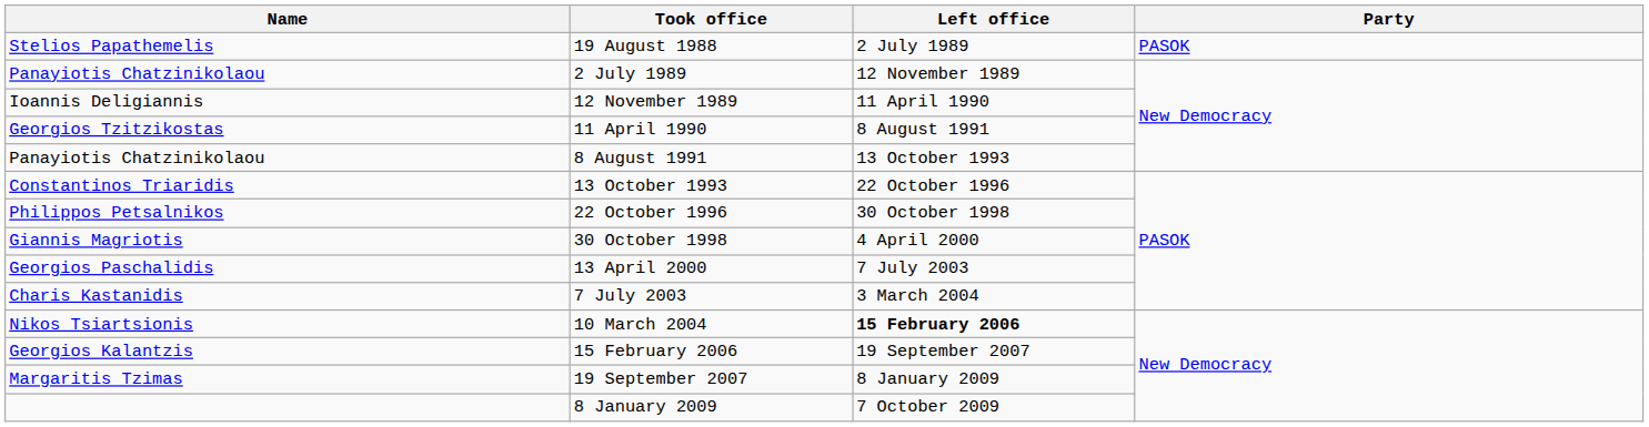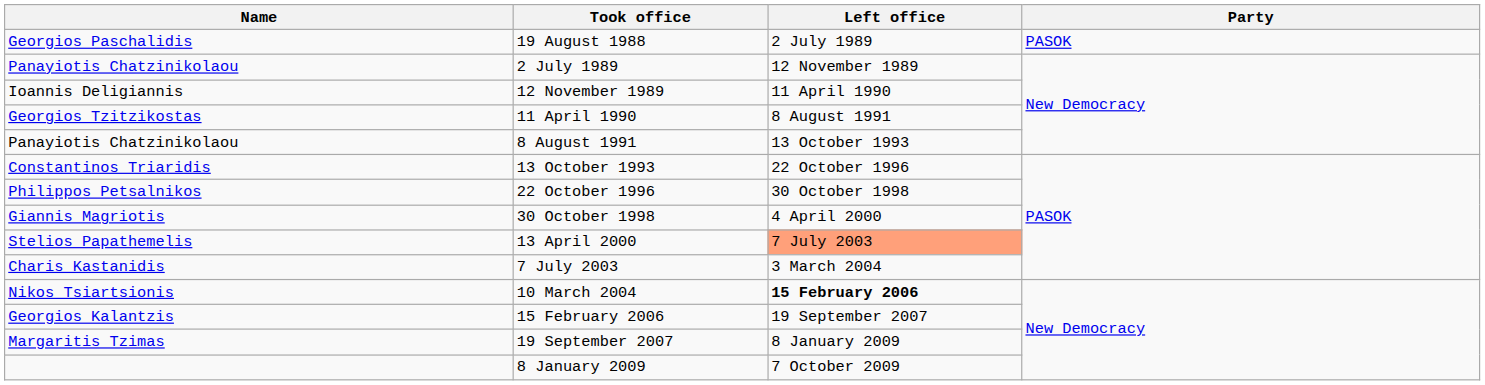 <table class="wikitable">
 <tr>
 <th width="20%">Name</th>
 <th width="10%">Took office</th>
 <th width="10%">Left office</th>
 <th width="18%">Party</th>
 </tr>
 <tr>
-<td><a href='#'>Stelios Papathemelis</a></td>
+<td><a href='#'>Georgios Paschalidis</a></td>
 <td>19 August 1988</td>
 <td>2 July 1989</td>
 <td><a href='#'>PASOK</a></td>
 </tr>
 <tr>
 <td><a href='#'>Panayiotis Chatzinikolaou</a></td>
 <td>2 July 1989</td>
 <td>12 November 1989</td>
 <td rowspan=4><a href='#'>New Democracy</a></td>
 </tr>
 <tr>
 <td>Ioannis Deligiannis</td>
 <td>12 November 1989</td>
 <td>11 April 1990</td>
 </tr>
 <tr>
 <td><a href='#'>Georgios Tzitzikostas</a></td>
 <td>11 April 1990</td>
 <td>8 August 1991</td>
 </tr>
 <tr>
 <td>Panayiotis Chatzinikolaou</td>
 <td>8 August 1991</td>
 <td>13 October 1993</td>
 </tr>
 <tr>
 <td><a href='#'>Constantinos Triaridis</a></td>
 <td>13 October 1993</td>
 <td>22 October 1996</td>
 <td rowspan=5><a href='#'>PASOK</a></td>
 </tr>
 <tr>
 <td><a href='#'>Philippos Petsalnikos</a></td>
 <td>22 October 1996</td>
 <td>30 October 1998</td>
 </tr>
 <tr>
 <td><a href='#'>Giannis Magriotis</a></td>
 <td>30 October 1998</td>
 <td>4 April 2000</td>
 </tr>
 <tr>
-<td><a href='#'>Georgios Paschalidis</a></td>
+<td><a href='#'>Stelios Papathemelis</a></td>
 <td>13 April 2000</td>
-<td>7 July 2003</td>
+<td style="background: lightsalmon;">7 July 2003</td>
 </tr>
 <tr>
 <td><a href='#'>Charis Kastanidis</a></td>
 <td>7 July 2003</td>
 <td>3 March 2004</td>
 </tr>
 <tr>
 <td><a href='#'>Nikos Tsiartsionis</a></td>
 <td>10 March 2004</td>
 <td><strong>15 February 2006</strong></td>
 <td rowspan=4><a href='#'>New Democracy</a></td>
 </tr>
 <tr>
 <td><a href='#'>Georgios Kalantzis</a></td>
 <td>15 February 2006</td>
 <td>19 September 2007</td>
 </tr>
 <tr>
 <td><a href='#'>Margaritis Tzimas</a></td>
 <td>19 September 2007</td>
 <td>8 January 2009</td>
 </tr>
 <tr>
 <td></td>
 <td>8 January 2009</td>
 <td>7 October 2009</td>
 </tr>
 </table>
